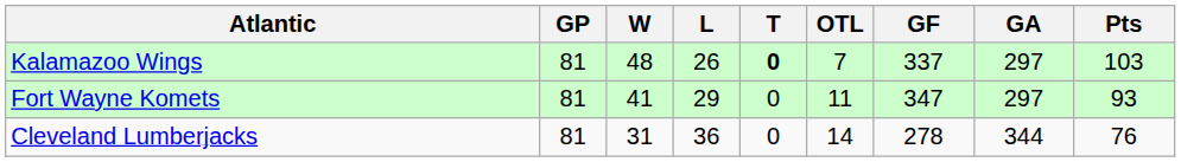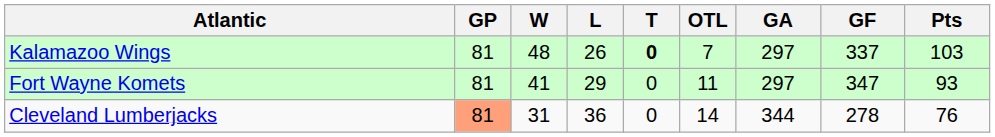 <table class="wikitable">
 <tr>
 <th width="40%">Atlantic</th>
 <th width="5%">GP</th>
 <th width="5%">W</th>
 <th width="5%">L</th>
 <th width="5%">T</th>
 <th width="5%">OTL</th>
+<th width="7.5%">GA</th>
 <th width="7.5%">GF</th>
-<th width="7.5%">GA</th>
 <th width="7.5%">Pts</th>
 </tr>
 <tr align="center" bgcolor="#CCFFCC">
 <td align="left"><a href='#'>Kalamazoo Wings</a></td>
 <td>81</td>
 <td>48</td>
 <td>26</td>
 <td><strong>0</strong></td>
 <td>7</td>
+<td>297</td>
 <td>337</td>
-<td>297</td>
 <td>103</td>
 </tr>
 <tr align="center" bgcolor="#CCFFCC">
 <td align="left"><a href='#'>Fort Wayne Komets</a></td>
 <td>81</td>
 <td>41</td>
 <td>29</td>
 <td>0</td>
 <td>11</td>
+<td>297</td>
 <td>347</td>
-<td>297</td>
 <td>93</td>
 </tr>
 <tr align="center">
 <td align="left"><a href='#'>Cleveland Lumberjacks</a></td>
-<td>81</td>
+<td style="background: lightsalmon;">81</td>
 <td>31</td>
 <td>36</td>
 <td>0</td>
 <td>14</td>
+<td>344</td>
 <td>278</td>
-<td>344</td>
 <td>76</td>
 </tr>
 </table>
